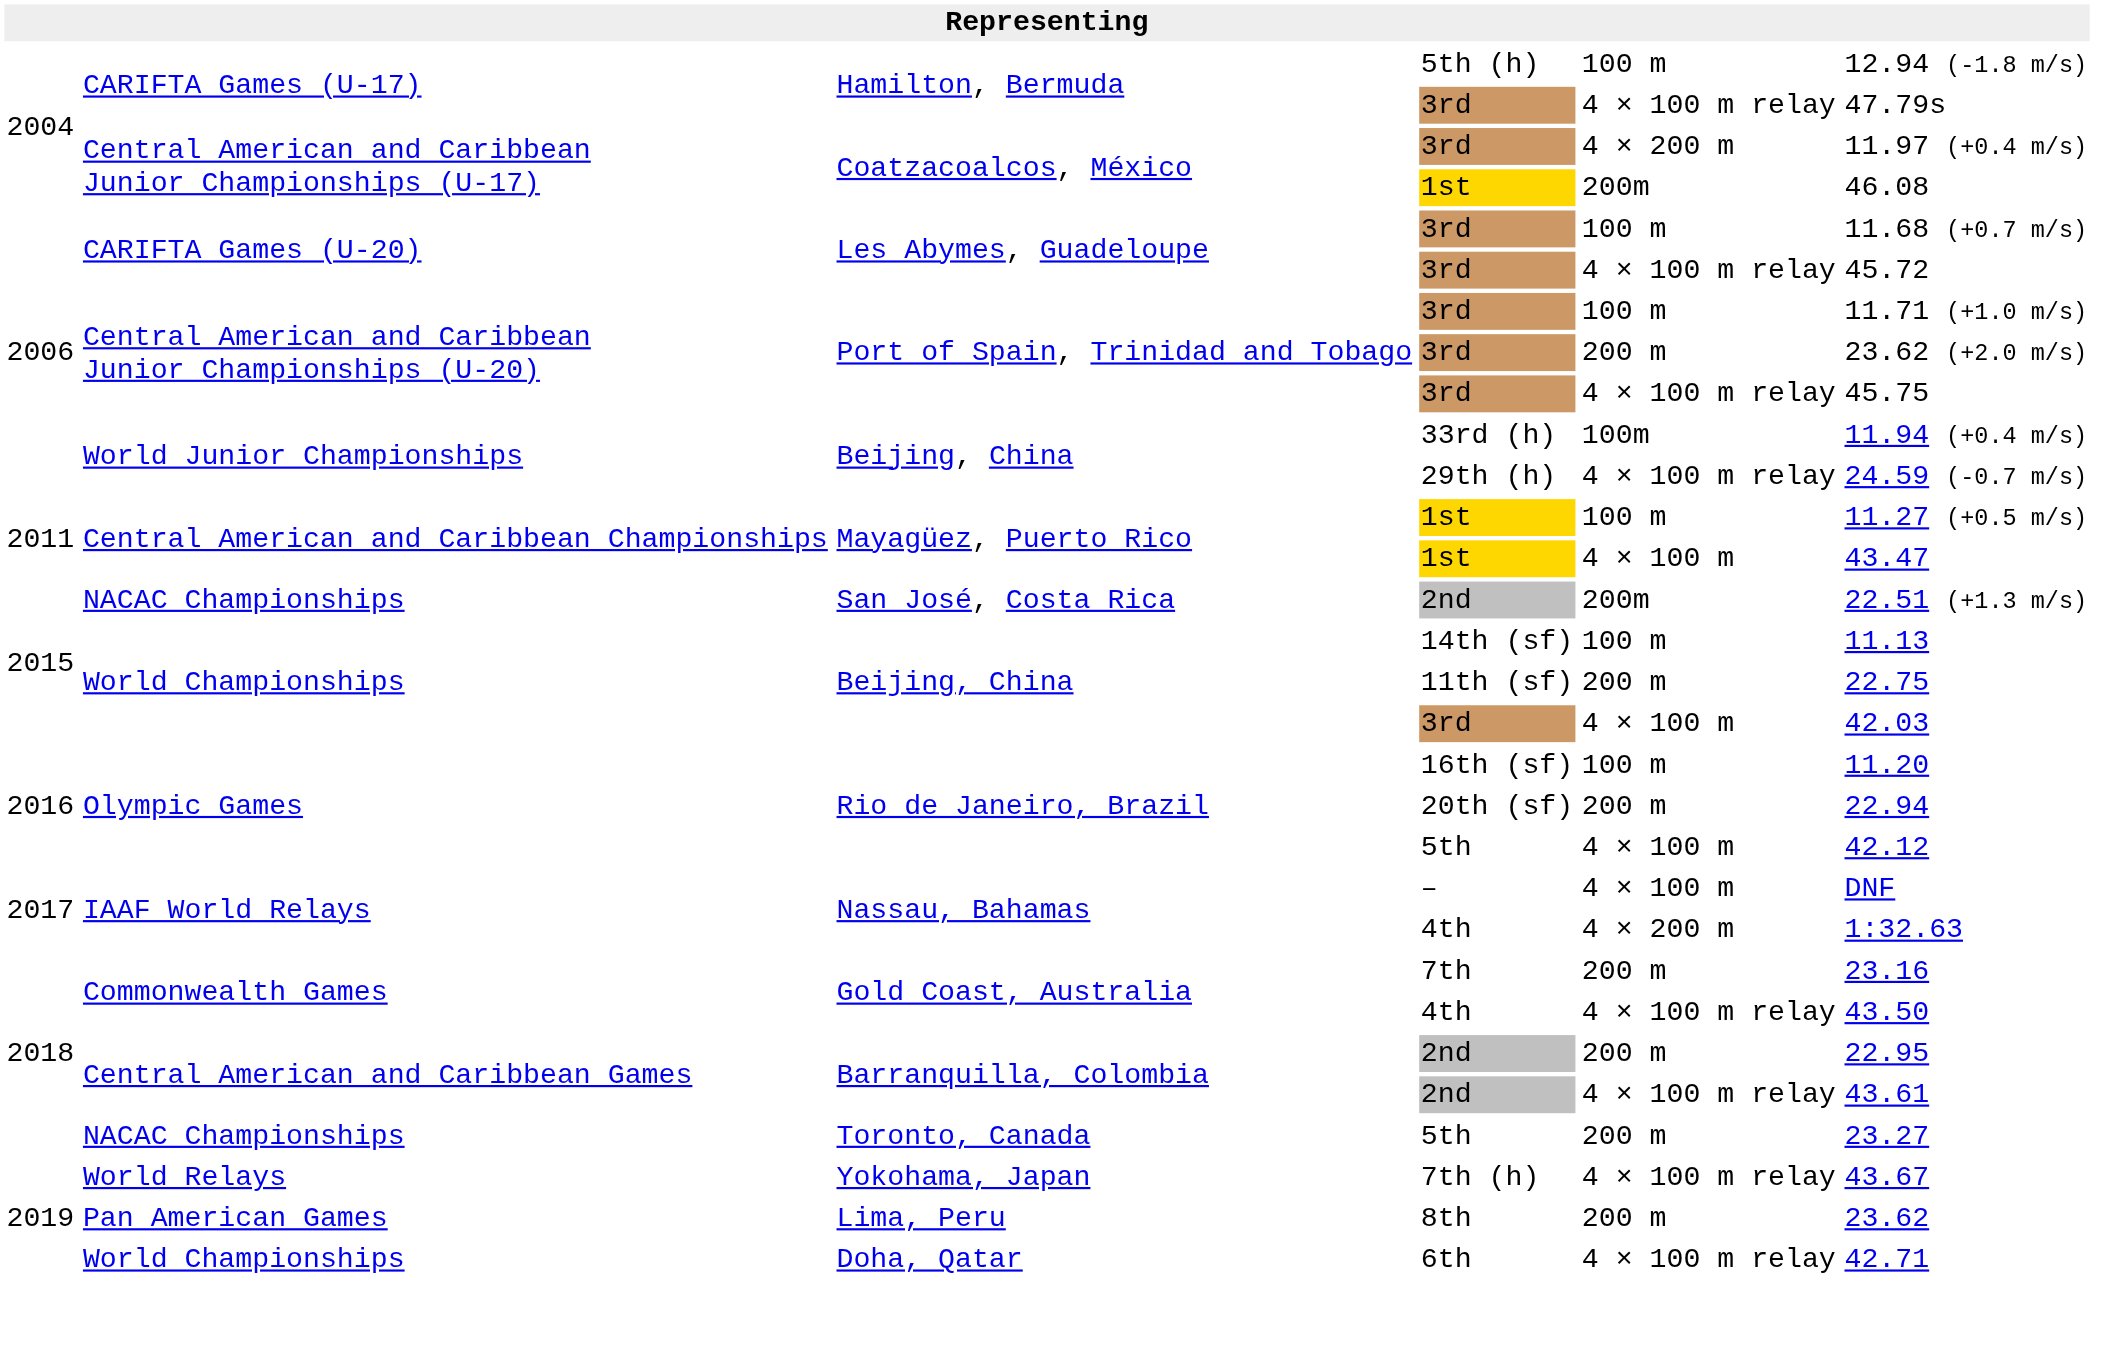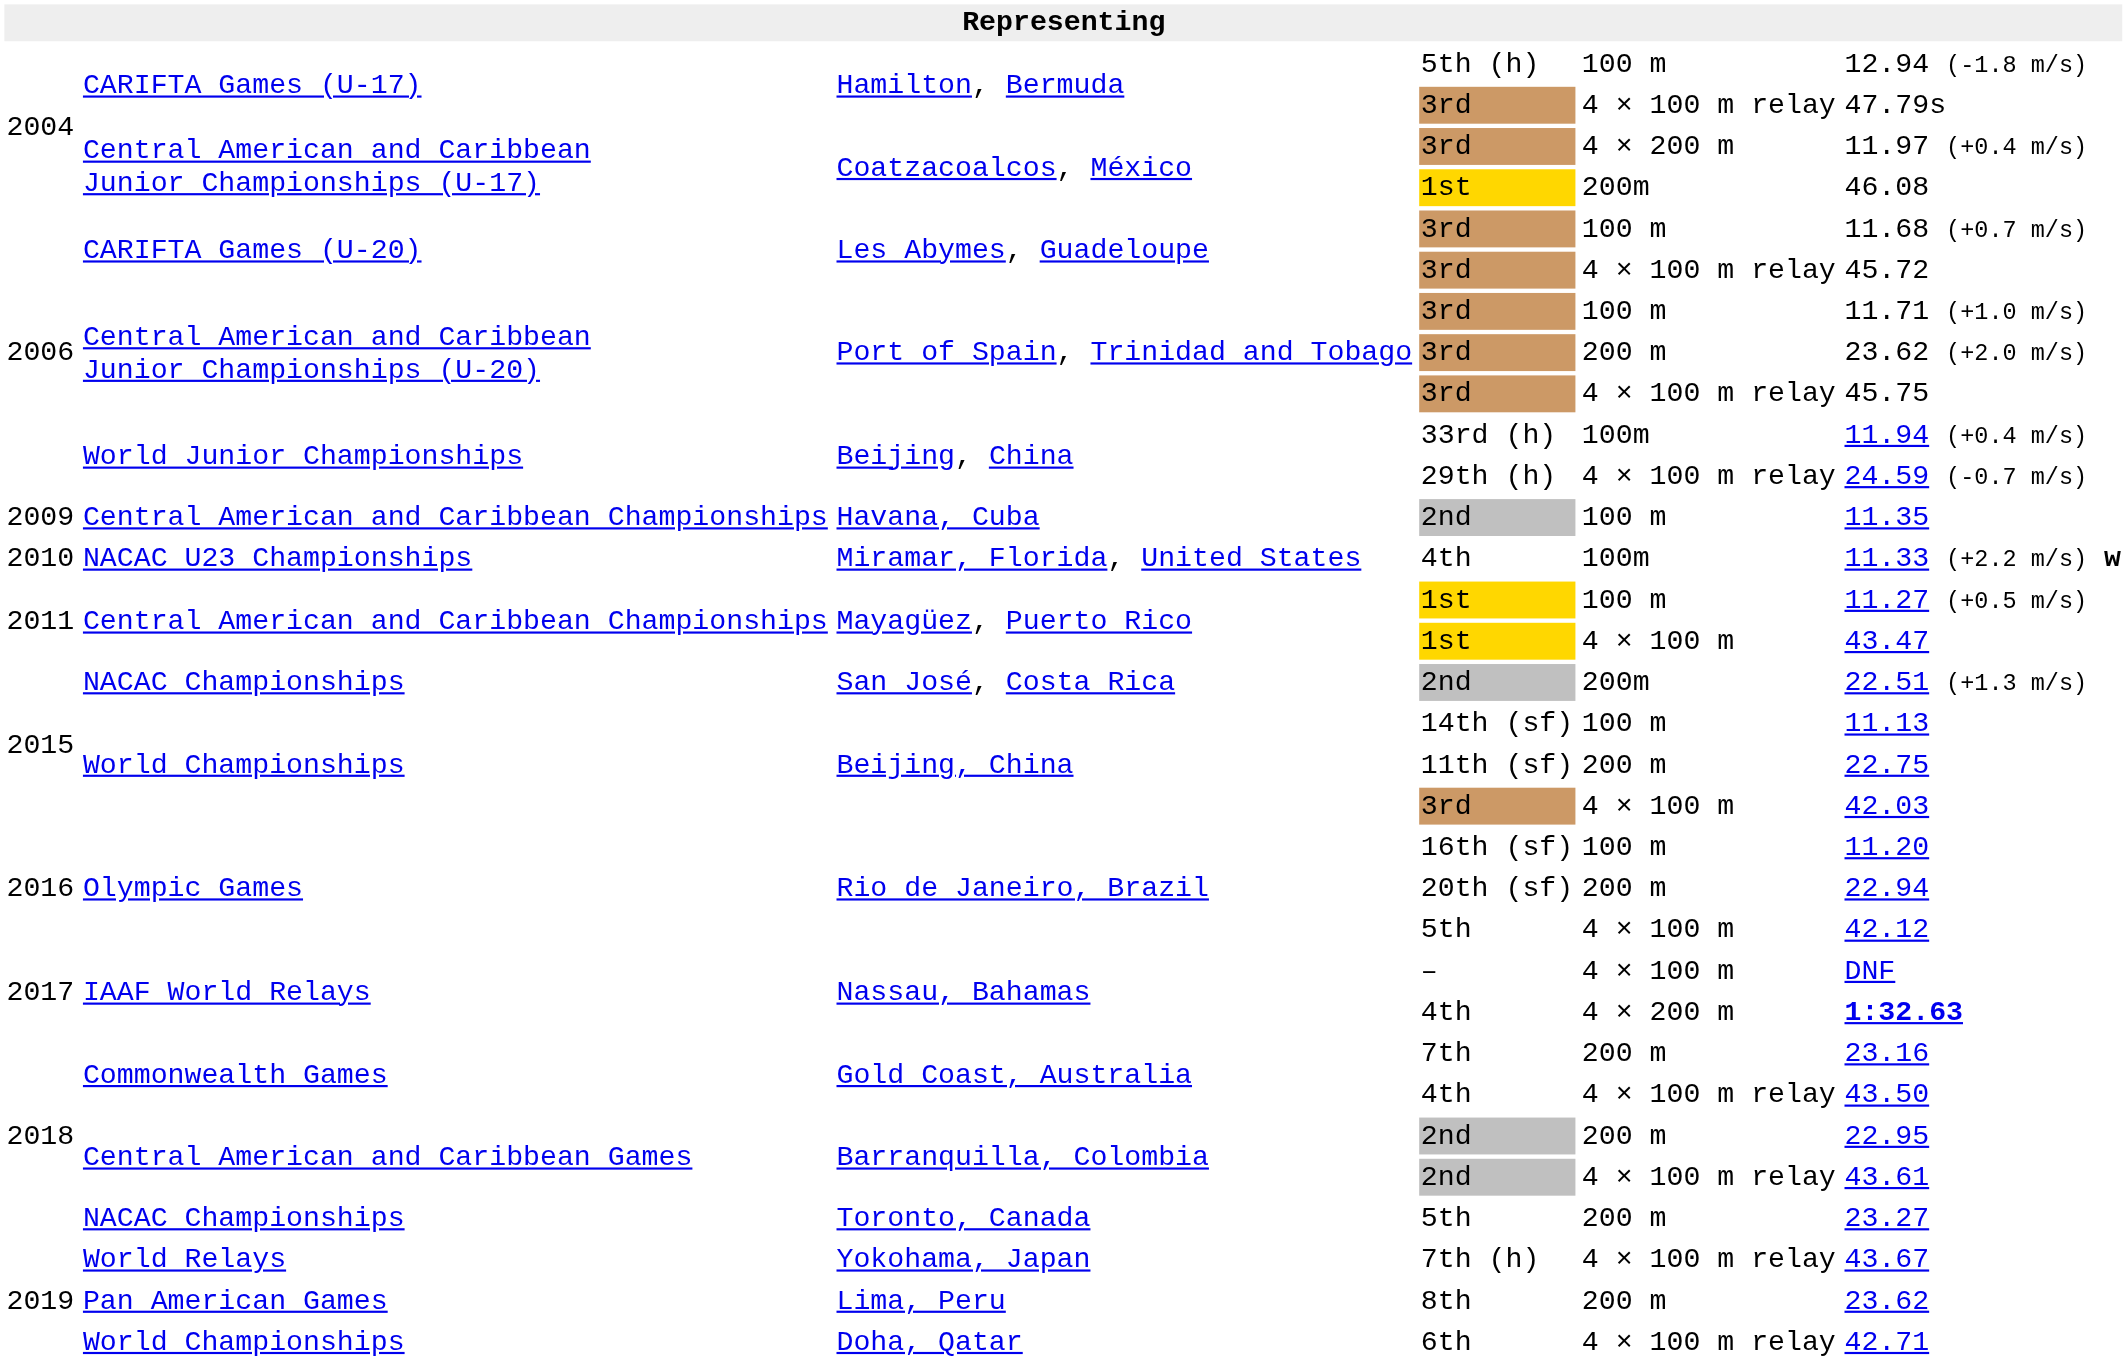 <table>
 <tr>
 <th bgcolor="#eeeeee" colspan="6">Representing </th>
 </tr>
 <tr>
 <td rowspan = "4">2004</td>
 <td rowspan = "2"><a href='#'>CARIFTA Games (U-17)</a></td>
 <td rowspan = "2"><a href='#'>Hamilton</a>, <a href='#'>Bermuda</a></td>
 <td>5th (h)</td>
 <td>100 m</td>
 <td>12.94 <small>(-1.8 m/s)</small></td>
 </tr>
 <tr>
 <td bgcolor=cc9966>3rd</td>
 <td>4 × 100 m relay</td>
 <td>47.79s</td>
 </tr>
 <tr>
 <td rowspan = "2"><a href='#'>Central American and Caribbean<br>Junior Championships (U-17)</a></td>
 <td rowspan = "2"><a href='#'>Coatzacoalcos</a>, <a href='#'>México</a></td>
 <td bgcolor=cc9966>3rd</td>
 <td>4 × 200 m</td>
 <td>11.97 <small>(+0.4 m/s)</small></td>
 </tr>
 <tr>
 <td bgcolor=gold>1st</td>
 <td>200m</td>
 <td>46.08</td>
 </tr>
 <tr>
 <td rowspan = "7">2006</td>
 <td rowspan = "2"><a href='#'>CARIFTA Games (U-20)</a></td>
 <td rowspan = "2"><a href='#'>Les Abymes</a>, <a href='#'>Guadeloupe</a></td>
 <td bgcolor=cc9966>3rd</td>
 <td>100 m</td>
 <td>11.68 <small>(+0.7 m/s)</small></td>
 </tr>
 <tr>
 <td bgcolor=cc9966>3rd</td>
 <td>4 × 100 m relay</td>
 <td>45.72</td>
 </tr>
 <tr>
 <td rowspan = "3"><a href='#'>Central American and Caribbean<br>Junior Championships (U-20)</a></td>
 <td rowspan = "3"><a href='#'>Port of Spain</a>, <a href='#'>Trinidad and Tobago</a></td>
 <td bgcolor=cc9966>3rd</td>
 <td>100 m</td>
 <td>11.71 <small>(+1.0 m/s)</small></td>
 </tr>
 <tr>
 <td bgcolor=cc9966>3rd</td>
 <td>200 m</td>
 <td>23.62 <small>(+2.0 m/s)</small></td>
 </tr>
 <tr>
 <td bgcolor=cc9966>3rd</td>
 <td>4 × 100 m relay</td>
 <td>45.75</td>
 </tr>
 <tr>
 <td rowspan=2><a href='#'>World Junior Championships</a></td>
 <td rowspan=2><a href='#'>Beijing</a>, <a href='#'>China</a></td>
 <td>33rd (h)</td>
 <td>100m</td>
 <td><a href='#'>11.94</a> <small>(+0.4 m/s)</small></td>
 </tr>
 <tr>
 <td>29th (h)</td>
 <td>4 × 100 m relay</td>
 <td><a href='#'>24.59</a> <small>(-0.7 m/s)</small></td>
 </tr>
 <tr>
+<td>2009</td>
+<td><a href='#'>Central American and Caribbean Championships</a></td>
+<td><a href='#'>Havana, Cuba</a></td>
+<td bgcolor="silver">2nd</td>
+<td>100 m</td>
+<td><a href='#'>11.35</a></td>
+</tr>
+<tr>
+<td>2010</td>
+<td><a href='#'>NACAC U23 Championships</a></td>
+<td><a href='#'>Miramar, Florida</a>, <a href='#'>United States</a></td>
+<td>4th</td>
+<td>100m</td>
+<td><a href='#'>11.33</a> <small>(+2.2 m/s)</small> <strong>w</strong></td>
+</tr>
+<tr>
 <td rowspan=2>2011</td>
 <td rowspan=2><a href='#'>Central American and Caribbean Championships</a></td>
 <td rowspan=2><a href='#'>Mayagüez</a>, <a href='#'>Puerto Rico</a></td>
 <td bgcolor="gold">1st</td>
 <td>100 m</td>
 <td><a href='#'>11.27</a> <small>(+0.5 m/s)</small></td>
 </tr>
 <tr>
 <td bgcolor="gold">1st</td>
 <td>4 × 100 m</td>
 <td><a href='#'>43.47</a></td>
 </tr>
 <tr>
 <td rowspan=4>2015</td>
 <td><a href='#'>NACAC Championships</a></td>
 <td><a href='#'>San José</a>, <a href='#'>Costa Rica</a></td>
 <td bgcolor=silver>2nd</td>
 <td>200m</td>
 <td><a href='#'>22.51</a> <small>(+1.3 m/s)</small></td>
 </tr>
 <tr>
 <td rowspan=3><a href='#'>World Championships</a></td>
 <td rowspan=3><a href='#'>Beijing, China</a></td>
 <td>14th (sf)</td>
 <td>100 m</td>
 <td><a href='#'>11.13</a></td>
 </tr>
 <tr>
 <td>11th (sf)</td>
 <td>200 m</td>
 <td><a href='#'>22.75</a></td>
 </tr>
 <tr>
 <td bgcolor=cc9966>3rd</td>
 <td>4 × 100 m</td>
 <td><a href='#'>42.03</a></td>
 </tr>
 <tr>
 <td rowspan=3>2016</td>
 <td rowspan=3><a href='#'>Olympic Games</a></td>
 <td rowspan=3><a href='#'>Rio de Janeiro, Brazil</a></td>
 <td>16th (sf)</td>
 <td>100 m</td>
 <td><a href='#'>11.20</a></td>
 </tr>
 <tr>
 <td>20th (sf)</td>
 <td>200 m</td>
 <td><a href='#'>22.94</a></td>
 </tr>
 <tr>
 <td>5th</td>
 <td>4 × 100 m</td>
 <td><a href='#'>42.12</a></td>
 </tr>
 <tr>
 <td rowspan=2>2017</td>
 <td rowspan=2><a href='#'>IAAF World Relays</a></td>
 <td rowspan=2><a href='#'>Nassau, Bahamas</a></td>
 <td>–</td>
 <td>4 × 100 m</td>
 <td><a href='#'>DNF</a></td>
 </tr>
 <tr>
 <td>4th</td>
 <td>4 × 200 m</td>
-<td><a href='#'>1:32.63</a></td>
+<td><strong><a href='#'>1:32.63</a></strong></td>
 </tr>
 <tr>
 <td rowspan=5>2018</td>
 <td rowspan=2><a href='#'>Commonwealth Games</a></td>
 <td rowspan=2><a href='#'>Gold Coast, Australia</a></td>
 <td>7th</td>
 <td>200 m</td>
 <td><a href='#'>23.16</a></td>
 </tr>
 <tr>
 <td>4th</td>
 <td>4 × 100 m relay</td>
 <td><a href='#'>43.50</a></td>
 </tr>
 <tr>
 <td rowspan=2><a href='#'>Central American and Caribbean Games</a></td>
 <td rowspan=2><a href='#'>Barranquilla, Colombia</a></td>
 <td bgcolor=silver>2nd</td>
 <td>200 m</td>
 <td><a href='#'>22.95</a></td>
 </tr>
 <tr>
 <td bgcolor=silver>2nd</td>
 <td>4 × 100 m relay</td>
 <td><a href='#'>43.61</a></td>
 </tr>
 <tr>
 <td><a href='#'>NACAC Championships</a></td>
 <td><a href='#'>Toronto, Canada</a></td>
 <td>5th</td>
 <td>200 m</td>
 <td><a href='#'>23.27</a></td>
 </tr>
 <tr>
 <td rowspan=3>2019</td>
 <td><a href='#'>World Relays</a></td>
 <td><a href='#'>Yokohama, Japan</a></td>
 <td>7th (h)</td>
 <td>4 × 100 m relay</td>
 <td><a href='#'>43.67</a></td>
 </tr>
 <tr>
 <td><a href='#'>Pan American Games</a></td>
 <td><a href='#'>Lima, Peru</a></td>
 <td>8th</td>
 <td>200 m</td>
 <td><a href='#'>23.62</a></td>
 </tr>
 <tr>
 <td><a href='#'>World Championships</a></td>
 <td><a href='#'>Doha, Qatar</a></td>
 <td>6th</td>
 <td>4 × 100 m relay</td>
 <td><a href='#'>42.71</a></td>
 </tr>
 </table>
